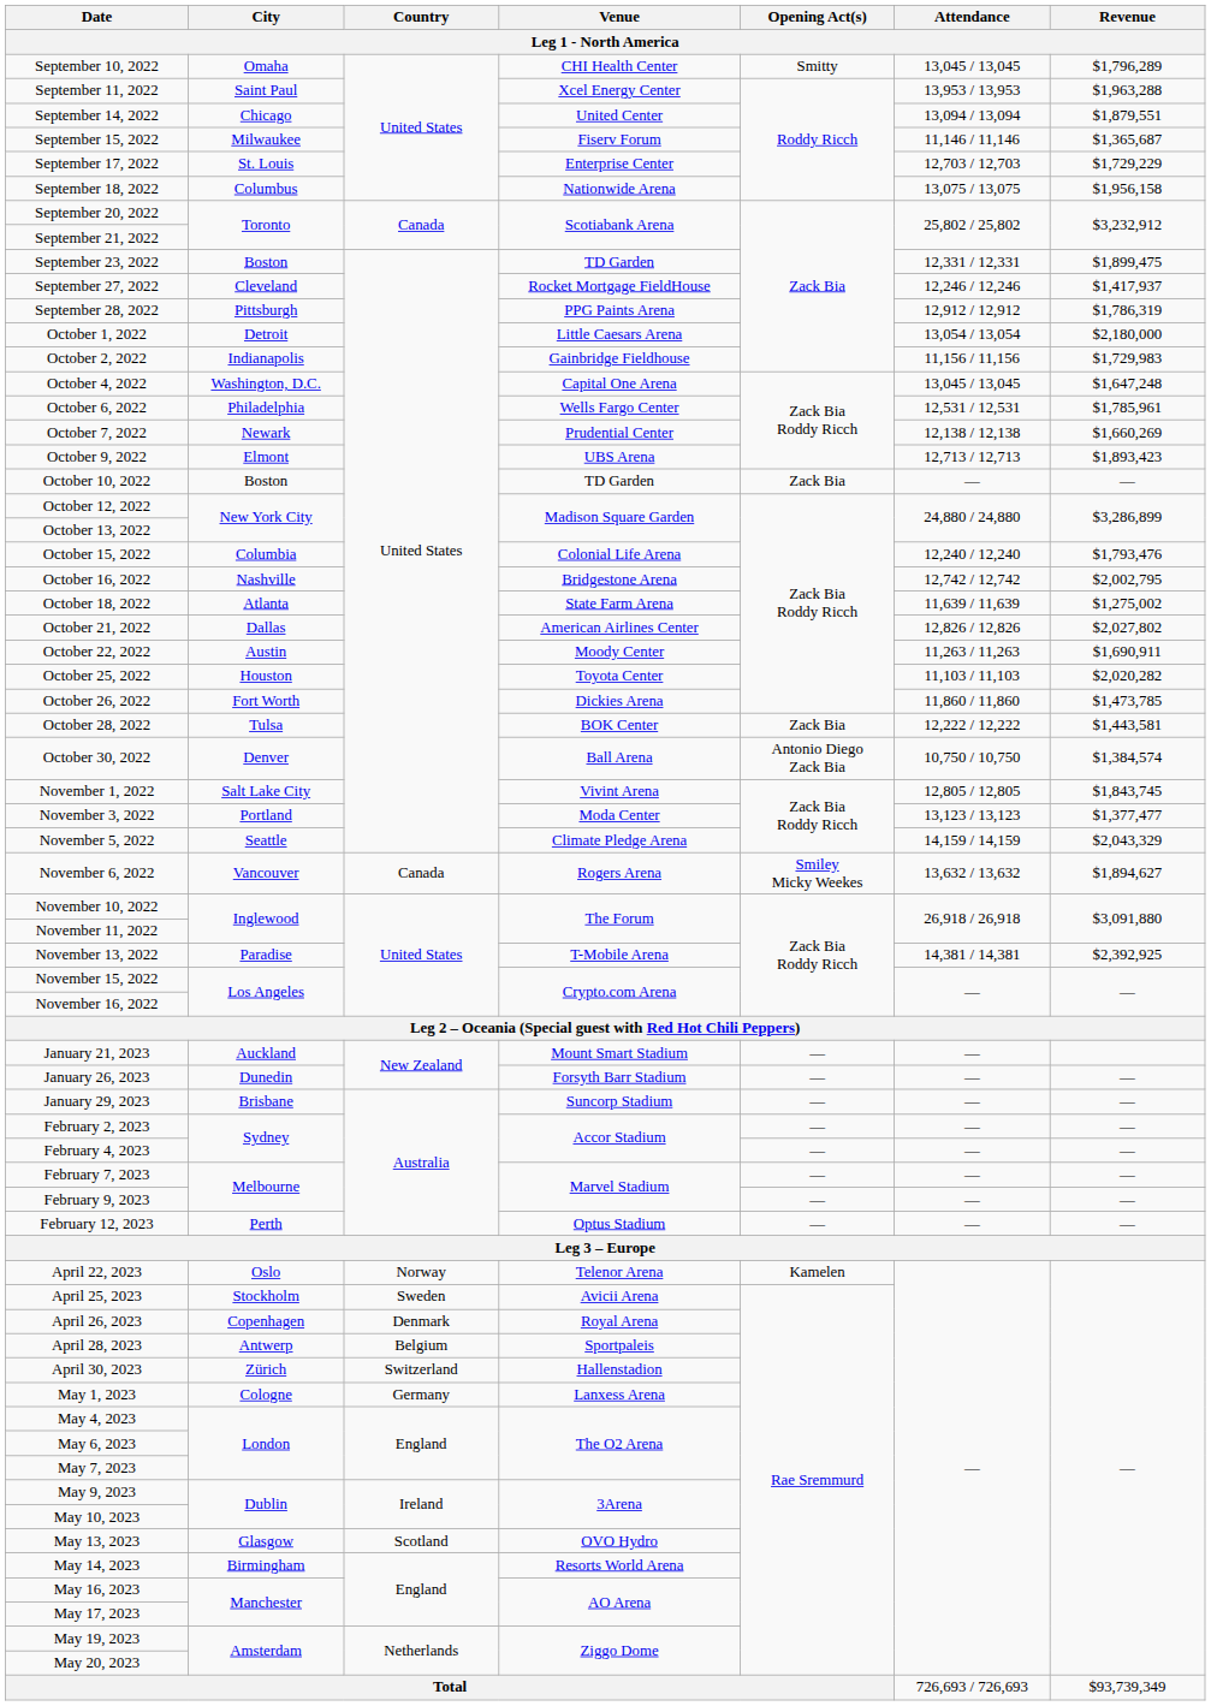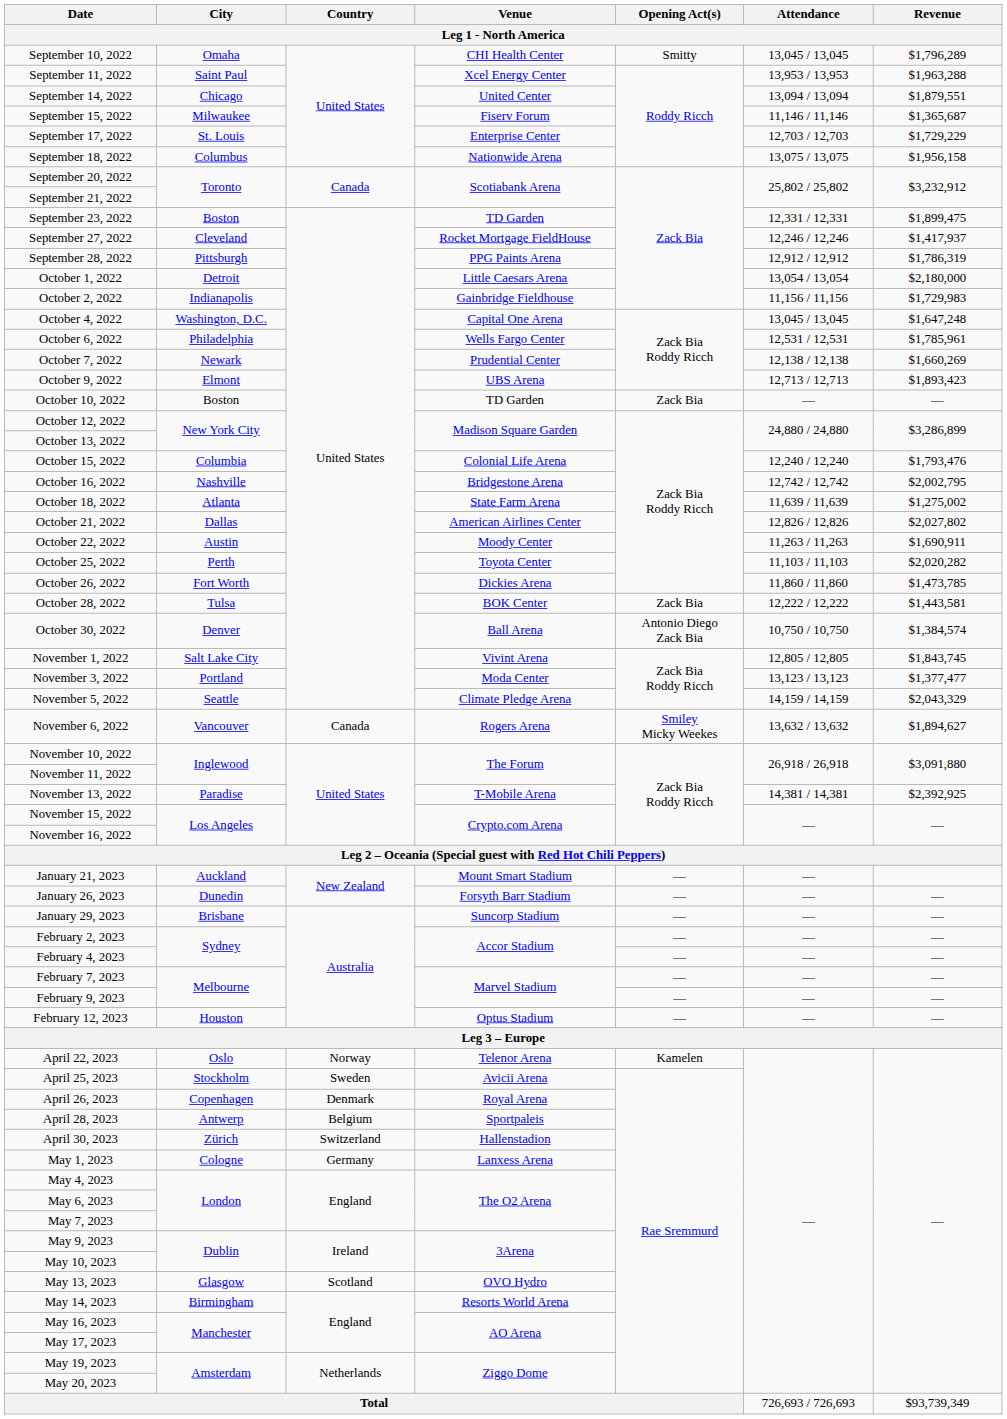 <table class="wikitable plainrowheaders" style="text-align:center;">
 <tr>
 <th scope="col" style="width:12em;">Date</th>
 <th scope="col" style="width:10em;">City</th>
 <th scope="col" style="width:10em;">Country</th>
 <th scope="col" style="width:16em;">Venue</th>
 <th scope="col" style="width:10em;">Opening Act(s)</th>
 <th scope="col" style="width:10em;">Attendance</th>
 <th scope="col" style="width:10em;">Revenue</th>
 </tr>
 <tr>
 <th colspan="7">Leg 1 - North America</th>
 </tr>
 <tr>
 <td>September 10, 2022</td>
 <td><a href='#'>Omaha</a></td>
 <td rowspan="6"><a href='#'>United States</a></td>
 <td><a href='#'>CHI Health Center</a></td>
 <td>Smitty</td>
 <td>13,045 / 13,045</td>
 <td>$1,796,289</td>
 </tr>
 <tr>
 <td>September 11, 2022</td>
 <td><a href='#'>Saint Paul</a></td>
 <td><a href='#'>Xcel Energy Center</a></td>
 <td rowspan="5"><a href='#'>Roddy Ricch</a></td>
 <td>13,953 / 13,953</td>
 <td>$1,963,288</td>
 </tr>
 <tr>
 <td>September 14, 2022</td>
 <td><a href='#'>Chicago</a></td>
 <td><a href='#'>United Center</a></td>
 <td>13,094 / 13,094</td>
 <td>$1,879,551</td>
 </tr>
 <tr>
 <td>September 15, 2022</td>
 <td><a href='#'>Milwaukee</a></td>
 <td><a href='#'>Fiserv Forum</a></td>
 <td>11,146 / 11,146</td>
 <td>$1,365,687</td>
 </tr>
 <tr>
 <td>September 17, 2022</td>
 <td><a href='#'>St. Louis</a></td>
 <td><a href='#'>Enterprise Center</a></td>
 <td>12,703 / 12,703</td>
 <td>$1,729,229</td>
 </tr>
 <tr>
 <td>September 18, 2022</td>
 <td><a href='#'>Columbus</a></td>
 <td><a href='#'>Nationwide Arena</a></td>
 <td>13,075 / 13,075</td>
 <td>$1,956,158</td>
 </tr>
 <tr>
 <td>September 20, 2022</td>
 <td rowspan="2"><a href='#'>Toronto</a></td>
 <td rowspan="2"><a href='#'>Canada</a></td>
 <td rowspan="2"><a href='#'>Scotiabank Arena</a></td>
 <td rowspan="7"><a href='#'>Zack Bia</a></td>
 <td rowspan="2">25,802 / 25,802</td>
 <td rowspan="2">$3,232,912</td>
 </tr>
 <tr>
 <td>September 21, 2022</td>
 </tr>
 <tr>
 <td>September 23, 2022</td>
 <td><a href='#'>Boston</a></td>
 <td rowspan="24">United States</td>
 <td><a href='#'>TD Garden</a></td>
 <td>12,331 / 12,331</td>
 <td>$1,899,475</td>
 </tr>
 <tr>
 <td>September 27, 2022</td>
 <td><a href='#'>Cleveland</a></td>
 <td><a href='#'>Rocket Mortgage FieldHouse</a></td>
 <td>12,246 / 12,246</td>
 <td>$1,417,937</td>
 </tr>
 <tr>
 <td>September 28, 2022</td>
 <td><a href='#'>Pittsburgh</a></td>
 <td><a href='#'>PPG Paints Arena</a></td>
 <td>12,912 / 12,912</td>
 <td>$1,786,319</td>
 </tr>
 <tr>
 <td>October 1, 2022</td>
 <td><a href='#'>Detroit</a></td>
 <td><a href='#'>Little Caesars Arena</a></td>
 <td>13,054 / 13,054</td>
 <td>$2,180,000</td>
 </tr>
 <tr>
 <td>October 2, 2022</td>
 <td><a href='#'>Indianapolis</a></td>
 <td><a href='#'>Gainbridge Fieldhouse</a></td>
 <td>11,156 / 11,156</td>
 <td>$1,729,983</td>
 </tr>
 <tr>
 <td>October 4, 2022</td>
 <td><a href='#'>Washington, D.C.</a></td>
 <td><a href='#'>Capital One Arena</a></td>
 <td rowspan="4">Zack Bia<br>Roddy Ricch</td>
 <td>13,045 / 13,045</td>
 <td>$1,647,248</td>
 </tr>
 <tr>
 <td>October 6, 2022</td>
 <td><a href='#'>Philadelphia</a></td>
 <td><a href='#'>Wells Fargo Center</a></td>
 <td>12,531 / 12,531</td>
 <td>$1,785,961</td>
 </tr>
 <tr>
 <td>October 7, 2022</td>
 <td><a href='#'>Newark</a></td>
 <td><a href='#'>Prudential Center</a></td>
 <td>12,138 / 12,138</td>
 <td>$1,660,269</td>
 </tr>
 <tr>
 <td>October 9, 2022</td>
 <td><a href='#'>Elmont</a></td>
 <td><a href='#'>UBS Arena</a></td>
 <td>12,713 / 12,713</td>
 <td>$1,893,423</td>
 </tr>
 <tr>
 <td>October 10, 2022</td>
 <td>Boston</td>
 <td>TD Garden</td>
 <td>Zack Bia</td>
 <td>—</td>
 <td>—</td>
 </tr>
 <tr>
 <td>October 12, 2022</td>
 <td rowspan="2"><a href='#'>New York City</a></td>
 <td rowspan="2"><a href='#'>Madison Square Garden</a></td>
 <td rowspan="9">Zack Bia<br>Roddy Ricch</td>
 <td rowspan="2">24,880 / 24,880</td>
 <td rowspan="2">$3,286,899</td>
 </tr>
 <tr>
 <td>October 13, 2022</td>
 </tr>
 <tr>
 <td>October 15, 2022</td>
 <td><a href='#'>Columbia</a></td>
 <td><a href='#'>Colonial Life Arena</a></td>
 <td>12,240 / 12,240</td>
 <td>$1,793,476</td>
 </tr>
 <tr>
 <td>October 16, 2022</td>
 <td><a href='#'>Nashville</a></td>
 <td><a href='#'>Bridgestone Arena</a></td>
 <td>12,742 / 12,742</td>
 <td>$2,002,795</td>
 </tr>
 <tr>
 <td>October 18, 2022</td>
 <td><a href='#'>Atlanta</a></td>
 <td><a href='#'>State Farm Arena</a></td>
 <td>11,639 / 11,639</td>
 <td>$1,275,002</td>
 </tr>
 <tr>
 <td>October 21, 2022</td>
 <td><a href='#'>Dallas</a></td>
 <td><a href='#'>American Airlines Center</a></td>
 <td>12,826 / 12,826</td>
 <td>$2,027,802</td>
 </tr>
 <tr>
 <td>October 22, 2022</td>
 <td><a href='#'>Austin</a></td>
 <td><a href='#'>Moody Center</a></td>
 <td>11,263 / 11,263</td>
 <td>$1,690,911</td>
 </tr>
 <tr>
 <td>October 25, 2022</td>
-<td><a href='#'>Houston</a></td>
+<td><a href='#'>Perth</a></td>
 <td><a href='#'>Toyota Center</a></td>
 <td>11,103 / 11,103</td>
 <td>$2,020,282</td>
 </tr>
 <tr>
 <td>October 26, 2022</td>
 <td><a href='#'>Fort Worth</a></td>
 <td><a href='#'>Dickies Arena</a></td>
 <td>11,860 / 11,860</td>
 <td>$1,473,785</td>
 </tr>
 <tr>
 <td>October 28, 2022</td>
 <td><a href='#'>Tulsa</a></td>
 <td><a href='#'>BOK Center</a></td>
 <td>Zack Bia</td>
 <td>12,222 / 12,222</td>
 <td>$1,443,581</td>
 </tr>
 <tr>
 <td>October 30, 2022</td>
 <td><a href='#'>Denver</a></td>
 <td><a href='#'>Ball Arena</a></td>
 <td>Antonio Diego<br>Zack Bia</td>
 <td>10,750 / 10,750</td>
 <td>$1,384,574</td>
 </tr>
 <tr>
 <td>November 1, 2022</td>
 <td><a href='#'>Salt Lake City</a></td>
 <td><a href='#'>Vivint Arena</a></td>
 <td rowspan="3">Zack Bia<br>Roddy Ricch</td>
 <td>12,805 / 12,805</td>
 <td>$1,843,745</td>
 </tr>
 <tr>
 <td>November 3, 2022</td>
 <td><a href='#'>Portland</a></td>
 <td><a href='#'>Moda Center</a></td>
 <td>13,123 / 13,123</td>
 <td>$1,377,477</td>
 </tr>
 <tr>
 <td>November 5, 2022</td>
 <td><a href='#'>Seattle</a></td>
 <td><a href='#'>Climate Pledge Arena</a></td>
 <td>14,159 / 14,159</td>
 <td>$2,043,329</td>
 </tr>
 <tr>
 <td>November 6, 2022</td>
 <td><a href='#'>Vancouver</a></td>
 <td>Canada</td>
 <td><a href='#'>Rogers Arena</a></td>
 <td><a href='#'>Smiley</a><br>Micky Weekes</td>
 <td>13,632 / 13,632</td>
 <td>$1,894,627</td>
 </tr>
 <tr>
 <td>November 10, 2022</td>
 <td rowspan="2"><a href='#'>Inglewood</a></td>
 <td rowspan="5"><a href='#'>United States</a></td>
 <td rowspan="2"><a href='#'>The Forum</a></td>
 <td rowspan="5">Zack Bia<br>Roddy Ricch</td>
 <td rowspan="2">26,918 / 26,918</td>
 <td rowspan="2">$3,091,880</td>
 </tr>
 <tr>
 <td>November 11, 2022</td>
 </tr>
 <tr>
 <td>November 13, 2022</td>
 <td><a href='#'>Paradise</a></td>
 <td><a href='#'>T-Mobile Arena</a></td>
 <td>14,381 / 14,381</td>
 <td>$2,392,925</td>
 </tr>
 <tr>
 <td>November 15, 2022</td>
 <td rowspan="2"><a href='#'>Los Angeles</a></td>
 <td rowspan="2"><a href='#'>Crypto.com Arena</a></td>
 <td rowspan="2">—</td>
 <td rowspan="2">—</td>
 </tr>
 <tr>
 <td>November 16, 2022</td>
 </tr>
 <tr>
 <th colspan="7">Leg 2 – Oceania (Special guest with <a href='#'>Red Hot Chili Peppers</a>)</th>
 </tr>
 <tr>
 <td>January 21, 2023</td>
 <td><a href='#'>Auckland</a></td>
 <td rowspan="2"><a href='#'>New Zealand</a></td>
 <td><a href='#'>Mount Smart Stadium</a></td>
 <td>—</td>
 <td>—</td>
 </tr>
 <tr>
 <td>January 26, 2023</td>
 <td><a href='#'>Dunedin</a></td>
 <td><a href='#'>Forsyth Barr Stadium</a></td>
 <td>—</td>
 <td>—</td>
 <td>—</td>
 </tr>
 <tr>
 <td>January 29, 2023</td>
 <td><a href='#'>Brisbane</a></td>
 <td rowspan="6"><a href='#'>Australia</a></td>
 <td><a href='#'>Suncorp Stadium</a></td>
 <td>—</td>
 <td>—</td>
 <td>—</td>
 </tr>
 <tr>
 <td>February 2, 2023</td>
 <td rowspan="2"><a href='#'>Sydney</a></td>
 <td rowspan="2"><a href='#'>Accor Stadium</a></td>
 <td>—</td>
 <td>—</td>
 <td>—</td>
 </tr>
 <tr>
 <td>February 4, 2023</td>
 <td>—</td>
 <td>—</td>
 <td>—</td>
 </tr>
 <tr>
 <td>February 7, 2023</td>
 <td rowspan="2"><a href='#'>Melbourne</a></td>
 <td rowspan="2"><a href='#'>Marvel Stadium</a></td>
 <td>—</td>
 <td>—</td>
 <td>—</td>
 </tr>
 <tr>
 <td>February 9, 2023</td>
 <td>—</td>
 <td>—</td>
 <td>—</td>
 </tr>
 <tr>
 <td>February 12, 2023</td>
-<td><a href='#'>Perth</a></td>
+<td><a href='#'>Houston</a></td>
 <td><a href='#'>Optus Stadium</a></td>
 <td>—</td>
 <td>—</td>
 <td>—</td>
 </tr>
 <tr>
 <th colspan="7">Leg 3 – Europe</th>
 </tr>
 <tr>
 <td>April 22, 2023</td>
 <td><a href='#'>Oslo</a></td>
 <td>Norway</td>
 <td><a href='#'>Telenor Arena</a></td>
 <td>Kamelen</td>
 <td rowspan="17">—</td>
 <td rowspan="17">—</td>
 </tr>
 <tr>
 <td>April 25, 2023</td>
 <td><a href='#'>Stockholm</a></td>
 <td>Sweden</td>
 <td><a href='#'>Avicii Arena</a></td>
 <td rowspan="16"><a href='#'>Rae Sremmurd</a></td>
 </tr>
 <tr>
 <td>April 26, 2023</td>
 <td><a href='#'>Copenhagen</a></td>
 <td>Denmark</td>
 <td><a href='#'>Royal Arena</a></td>
 </tr>
 <tr>
 <td>April 28, 2023</td>
 <td><a href='#'>Antwerp</a></td>
 <td>Belgium</td>
 <td><a href='#'>Sportpaleis</a></td>
 </tr>
 <tr>
 <td>April 30, 2023</td>
 <td><a href='#'>Zürich</a></td>
 <td>Switzerland</td>
 <td><a href='#'>Hallenstadion</a></td>
 </tr>
 <tr>
 <td>May 1, 2023</td>
 <td><a href='#'>Cologne</a></td>
 <td>Germany</td>
 <td><a href='#'>Lanxess Arena</a></td>
 </tr>
 <tr>
 <td>May 4, 2023</td>
 <td rowspan="3"><a href='#'>London</a></td>
 <td rowspan="3">England</td>
 <td rowspan="3"><a href='#'>The O2 Arena</a></td>
 </tr>
 <tr>
 <td>May 6, 2023</td>
 </tr>
 <tr>
 <td>May 7, 2023</td>
 </tr>
 <tr>
 <td>May 9, 2023</td>
 <td rowspan="2"><a href='#'>Dublin</a></td>
 <td rowspan="2">Ireland</td>
 <td rowspan="2"><a href='#'>3Arena</a></td>
 </tr>
 <tr>
 <td>May 10, 2023</td>
 </tr>
 <tr>
 <td>May 13, 2023</td>
 <td><a href='#'>Glasgow</a></td>
 <td>Scotland</td>
 <td><a href='#'>OVO Hydro</a></td>
 </tr>
 <tr>
 <td>May 14, 2023</td>
 <td><a href='#'>Birmingham</a></td>
 <td rowspan="3">England</td>
 <td><a href='#'>Resorts World Arena</a></td>
 </tr>
 <tr>
 <td>May 16, 2023</td>
 <td rowspan="2"><a href='#'>Manchester</a></td>
 <td rowspan="2"><a href='#'>AO Arena</a></td>
 </tr>
 <tr>
 <td>May 17, 2023</td>
 </tr>
 <tr>
 <td>May 19, 2023</td>
 <td rowspan="2"><a href='#'>Amsterdam</a></td>
 <td rowspan="2">Netherlands</td>
 <td rowspan="2"><a href='#'>Ziggo Dome</a></td>
 </tr>
 <tr>
 <td>May 20, 2023</td>
 </tr>
 <tr>
 <th colspan="5">Total</th>
 <td>726,693 / 726,693</td>
 <td>$93,739,349</td>
 </tr>
 </table>
